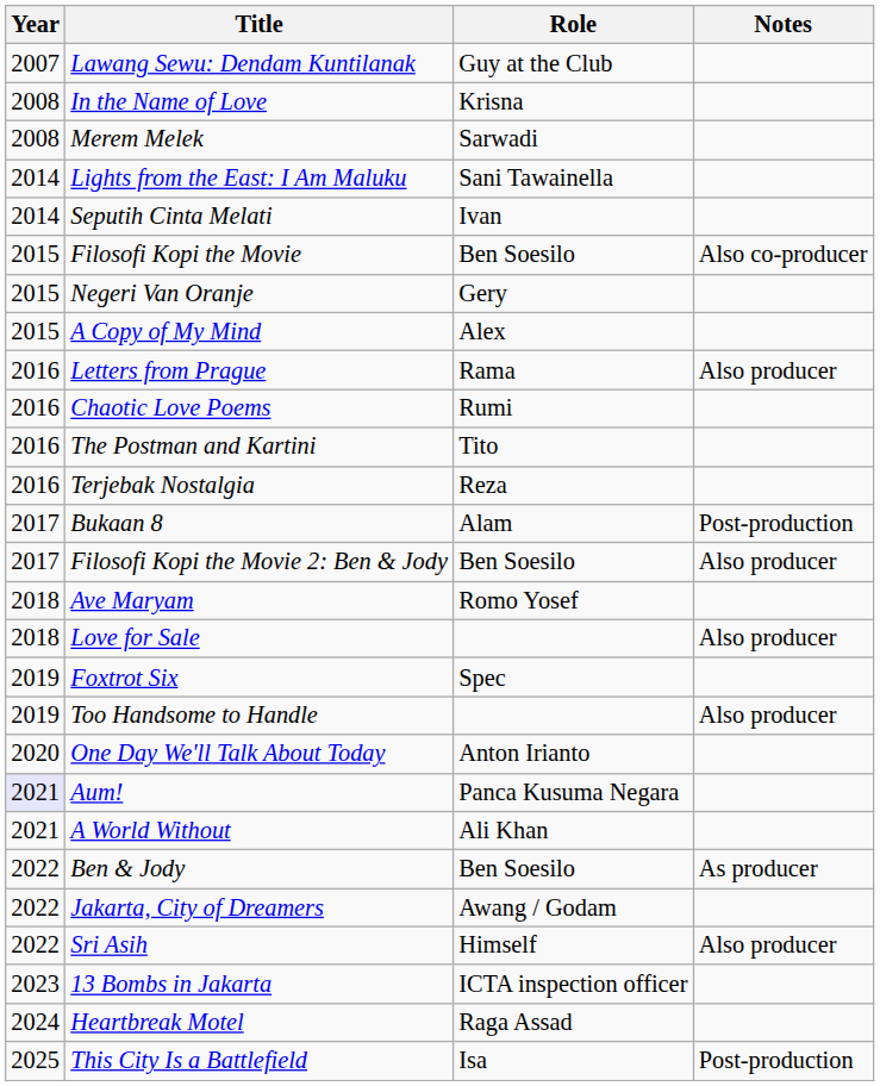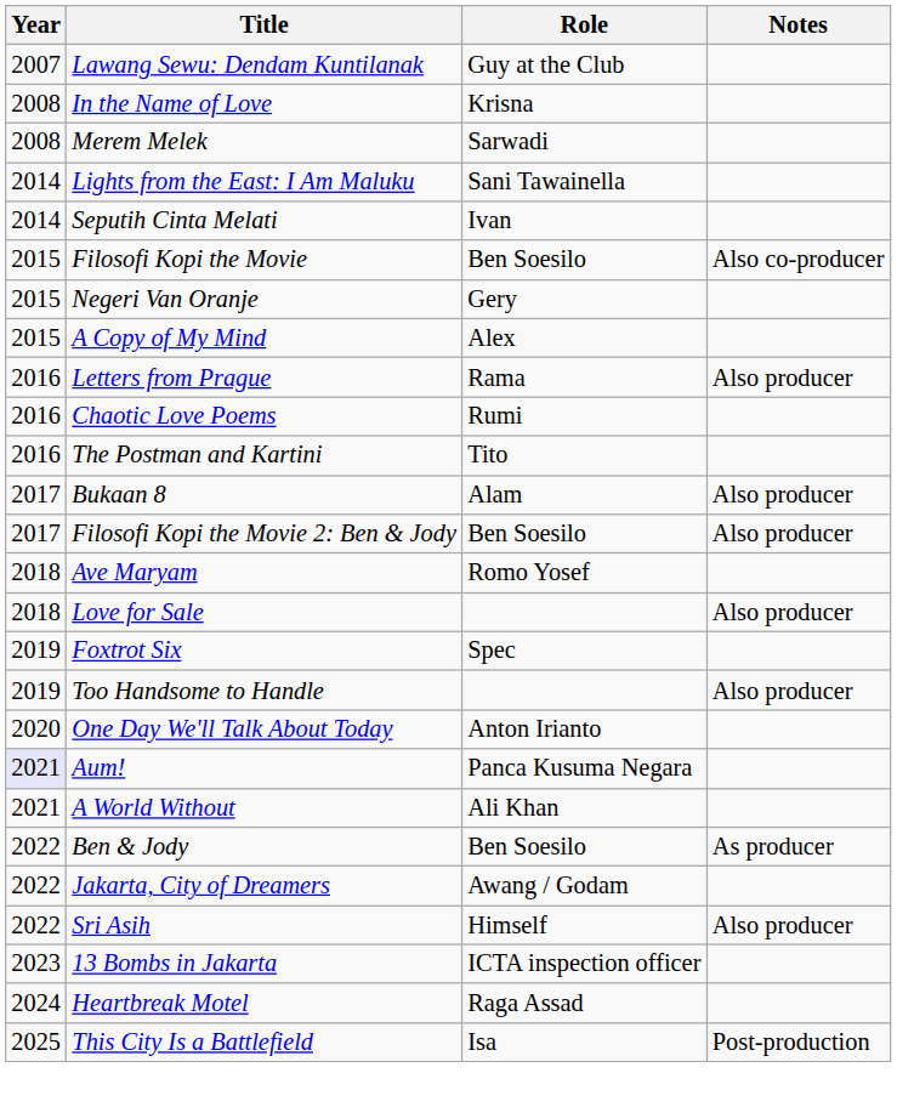 <table class="wikitable sortable">
 <tr>
 <th>Year</th>
 <th>Title</th>
 <th>Role</th>
 <th>Notes</th>
 </tr>
 <tr>
 <td>2007</td>
 <td><em><a href='#'>Lawang Sewu: Dendam Kuntilanak</a></em></td>
 <td>Guy at the Club</td>
 <td></td>
 </tr>
 <tr>
 <td>2008</td>
 <td><em><a href='#'>In the Name of Love</a></em></td>
 <td>Krisna</td>
 <td></td>
 </tr>
 <tr>
 <td>2008</td>
 <td><em>Merem Melek</em></td>
 <td>Sarwadi</td>
 <td></td>
 </tr>
 <tr>
 <td>2014</td>
 <td><em><a href='#'>Lights from the East: I Am Maluku</a></em></td>
 <td>Sani Tawainella</td>
 <td></td>
 </tr>
 <tr>
 <td>2014</td>
 <td><em>Seputih Cinta Melati</em></td>
 <td>Ivan</td>
 <td></td>
 </tr>
 <tr>
 <td>2015</td>
 <td><em>Filosofi Kopi the Movie</em></td>
 <td>Ben Soesilo</td>
 <td>Also co-producer</td>
 </tr>
 <tr>
 <td>2015</td>
 <td><em>Negeri Van Oranje</em></td>
 <td>Gery</td>
 <td></td>
 </tr>
 <tr>
 <td>2015</td>
 <td><em><a href='#'>A Copy of My Mind</a></em></td>
 <td>Alex</td>
 <td></td>
 </tr>
 <tr>
 <td>2016</td>
 <td><em><a href='#'>Letters from Prague</a></em></td>
 <td>Rama</td>
 <td>Also producer</td>
 </tr>
 <tr>
 <td>2016</td>
 <td><em><a href='#'>Chaotic Love Poems</a></em></td>
 <td>Rumi</td>
 <td></td>
 </tr>
 <tr>
 <td>2016</td>
 <td><em>The Postman and Kartini</em></td>
 <td>Tito</td>
 <td></td>
 </tr>
 <tr>
-<td>2016</td>
-<td><em>Terjebak Nostalgia</em></td>
-<td>Reza</td>
-<td></td>
-</tr>
-<tr>
 <td>2017</td>
 <td><em>Bukaan 8</em></td>
 <td>Alam</td>
-<td>Post-production</td>
+<td>Also producer</td>
 </tr>
 <tr>
 <td>2017</td>
 <td><em>Filosofi Kopi the Movie 2: Ben & Jody</em></td>
 <td>Ben Soesilo</td>
 <td>Also producer</td>
 </tr>
 <tr>
 <td>2018</td>
 <td><em><a href='#'>Ave Maryam</a></em></td>
 <td>Romo Yosef</td>
 <td></td>
 </tr>
 <tr>
 <td>2018</td>
 <td><em><a href='#'>Love for Sale</a></em></td>
 <td></td>
 <td>Also producer</td>
 </tr>
 <tr>
 <td>2019</td>
 <td><em><a href='#'>Foxtrot Six</a></em></td>
 <td>Spec</td>
 <td></td>
 </tr>
 <tr>
 <td>2019</td>
 <td><em>Too Handsome to Handle</em></td>
 <td></td>
 <td>Also producer</td>
 </tr>
 <tr>
 <td>2020</td>
 <td><em><a href='#'>One Day We'll Talk About Today</a></em></td>
 <td>Anton Irianto</td>
 <td></td>
 </tr>
 <tr>
 <td style="background: lavender;">2021</td>
 <td><em><a href='#'>Aum!</a></em></td>
 <td>Panca Kusuma Negara</td>
 <td></td>
 </tr>
 <tr>
 <td>2021</td>
 <td><em><a href='#'>A World Without</a></em></td>
 <td>Ali Khan</td>
 <td></td>
 </tr>
 <tr>
 <td>2022</td>
 <td><em>Ben & Jody</em></td>
 <td>Ben Soesilo</td>
 <td>As producer</td>
 </tr>
 <tr>
 <td>2022</td>
 <td><em><a href='#'>Jakarta, City of Dreamers</a></em></td>
 <td>Awang / Godam</td>
 <td></td>
 </tr>
 <tr>
 <td>2022</td>
 <td><em><a href='#'>Sri Asih</a></em></td>
 <td>Himself</td>
 <td>Also producer</td>
 </tr>
 <tr>
 <td>2023</td>
 <td><em><a href='#'>13 Bombs in Jakarta</a></em></td>
 <td>ICTA inspection officer</td>
 <td></td>
 </tr>
 <tr>
 <td>2024</td>
 <td><em><a href='#'>Heartbreak Motel</a></em></td>
 <td>Raga Assad</td>
 <td></td>
 </tr>
 <tr>
 <td>2025</td>
 <td><em><a href='#'>This City Is a Battlefield</a></em></td>
 <td>Isa</td>
 <td>Post-production</td>
 </tr>
 </table>
